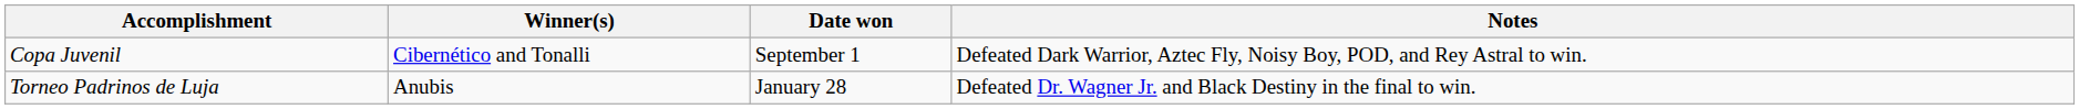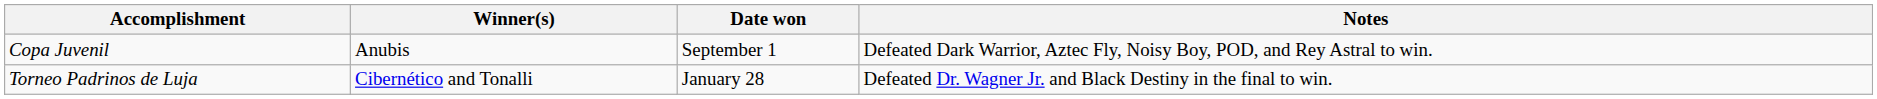 <table class="wikitable" style="width:100%;">
 <tr>
 <th>Accomplishment</th>
 <th>Winner(s)</th>
 <th>Date won</th>
 <th>Notes</th>
 </tr>
 <tr>
 <td><em>Copa Juvenil</em></td>
-<td><a href='#'>Cibernético</a> and Tonalli</td>
+<td>Anubis</td>
 <td>September 1</td>
 <td>Defeated Dark Warrior, Aztec Fly, Noisy Boy, POD, and Rey Astral to win.</td>
 </tr>
 <tr>
 <td><em>Torneo Padrinos de Luja</em></td>
-<td>Anubis</td>
+<td><a href='#'>Cibernético</a> and Tonalli</td>
 <td>January 28</td>
 <td>Defeated <a href='#'>Dr. Wagner Jr.</a> and Black Destiny in the final to win.</td>
 </tr>
 </table>
